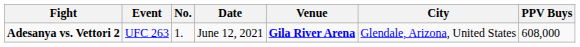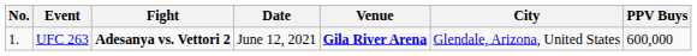 <table class="wikitable">
 <tr>
+<th>No.</th>
+<th>Event</th>
 <th>Fight</th>
-<th>Event</th>
-<th>No.</th>
 <th>Date</th>
 <th>Venue</th>
 <th>City</th>
 <th>PPV Buys</th>
 </tr>
 <tr>
+<td>1.</td>
+<td><a href='#'>UFC 263</a></td>
 <td><strong>Adesanya vs. Vettori 2</strong></td>
-<td><a href='#'>UFC 263</a></td>
-<td>1.</td>
 <td>June 12, 2021</td>
 <td><strong><a href='#'>Gila River Arena</a></strong></td>
 <td><a href='#'>Glendale, Arizona</a>, United States</td>
-<td>608,000</td>
+<td>600,000</td>
 </tr>
 </table>
